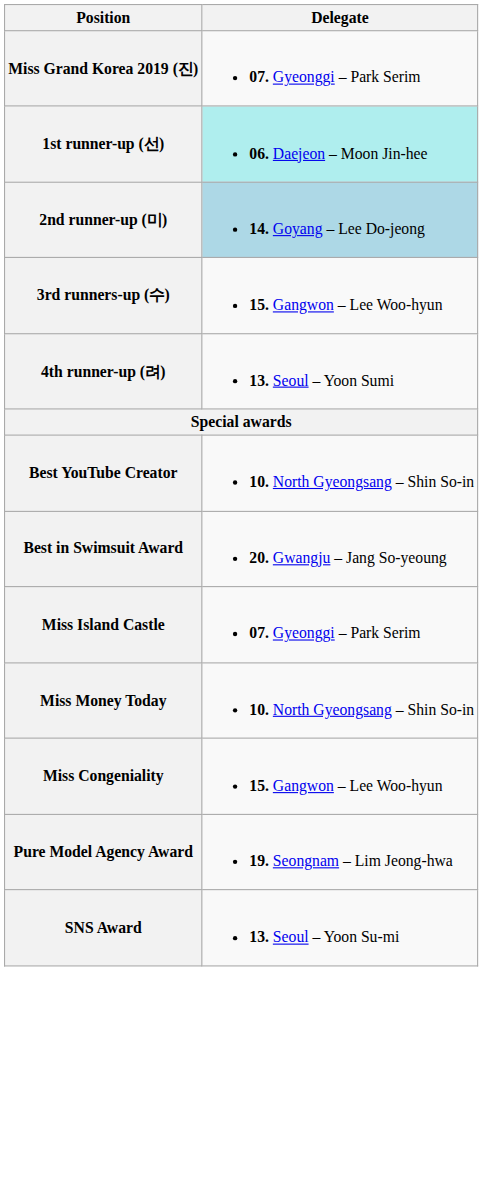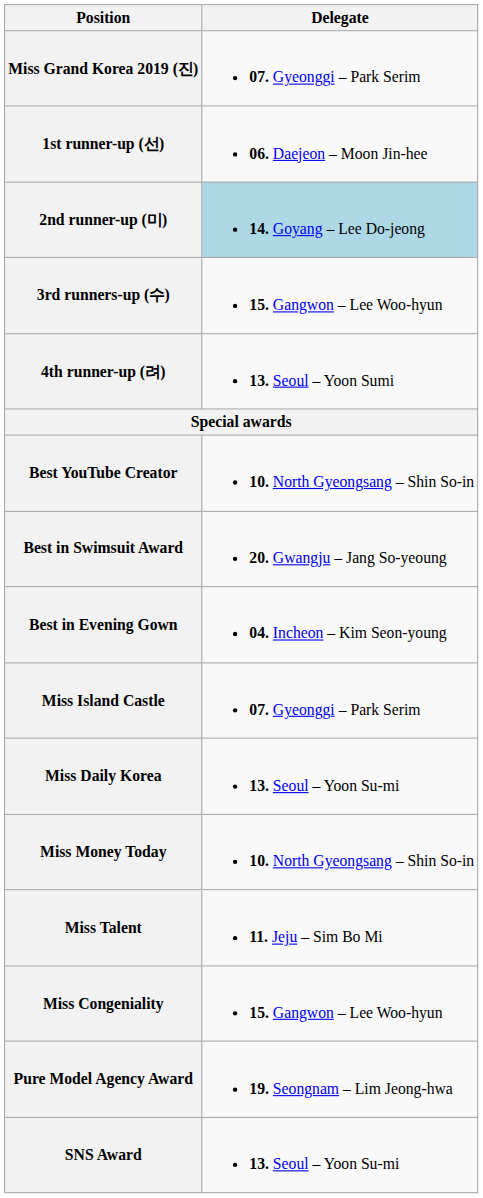 <table class="wikitable" style="font-size:90%;">
 <tr>
 <th>Position</th>
 <th>Delegate</th>
 </tr>
 <tr>
 <th>Miss Grand Korea 2019 (진)</th>
 <td><br><ul><li><strong>07.</strong> <a href='#'>Gyeonggi</a> – Park Serim</li></ul></td>
 </tr>
 <tr>
 <th>1st runner-up (선)</th>
-<td style="background: paleturquoise;"><br><ul><li><strong>06.</strong> <a href='#'>Daejeon</a> – Moon Jin-hee</li></ul></td>
+<td><br><ul><li><strong>06.</strong> <a href='#'>Daejeon</a> – Moon Jin-hee</li></ul></td>
 </tr>
 <tr>
 <th>2nd runner-up (미)</th>
 <td style="background: lightblue;"><br><ul><li><strong>14.</strong> <a href='#'>Goyang</a> – Lee Do-jeong</li></ul></td>
 </tr>
 <tr>
 <th>3rd runners-up (수)</th>
 <td><br><ul><li><strong>15.</strong> <a href='#'>Gangwon</a> – Lee Woo-hyun</li></ul></td>
 </tr>
 <tr>
 <th>4th runner-up (려)</th>
 <td><br><ul><li><strong>13.</strong> <a href='#'>Seoul</a> – Yoon Sumi</li></ul></td>
 </tr>
 <tr>
 <th colspan=2>Special awards</th>
 </tr>
 <tr>
 <th>Best YouTube Creator</th>
 <td><br><ul><li><strong>10.</strong> <a href='#'>North Gyeongsang</a> – Shin So-in</li></ul></td>
 </tr>
 <tr>
 <th>Best in Swimsuit Award</th>
 <td><br><ul><li><strong>20.</strong> <a href='#'>Gwangju</a> – Jang So-yeoung</li></ul></td>
 </tr>
 <tr>
+<th>Best in Evening Gown</th>
+<td><br><ul><li><strong>04.</strong> <a href='#'>Incheon</a> – Kim Seon-young</li></ul></td>
+</tr>
+<tr>
 <th>Miss Island Castle</th>
 <td><br><ul><li><strong>07.</strong> <a href='#'>Gyeonggi</a> – Park Serim</li></ul></td>
 </tr>
 <tr>
+<th>Miss Daily Korea</th>
+<td><br><ul><li><strong>13.</strong> <a href='#'>Seoul</a> – Yoon Su-mi</li></ul></td>
+</tr>
+<tr>
 <th>Miss Money Today</th>
 <td><br><ul><li><strong>10.</strong> <a href='#'>North Gyeongsang</a> – Shin So-in</li></ul></td>
+</tr>
+<tr>
+<th>Miss Talent</th>
+<td><br><ul><li><strong>11.</strong> <a href='#'>Jeju</a> – Sim Bo Mi</li></ul></td>
 </tr>
 <tr>
 <th>Miss Congeniality</th>
 <td><br><ul><li><strong>15.</strong> <a href='#'>Gangwon</a> – Lee Woo-hyun</li></ul></td>
 </tr>
 <tr>
 <th>Pure Model Agency Award</th>
 <td><br><ul><li><strong>19.</strong> <a href='#'>Seongnam</a> – Lim Jeong-hwa</li></ul></td>
 </tr>
 <tr>
 <th>SNS Award</th>
 <td><br><ul><li><strong>13.</strong> <a href='#'>Seoul</a> – Yoon Su-mi</li></ul></td>
 </tr>
 </table>
